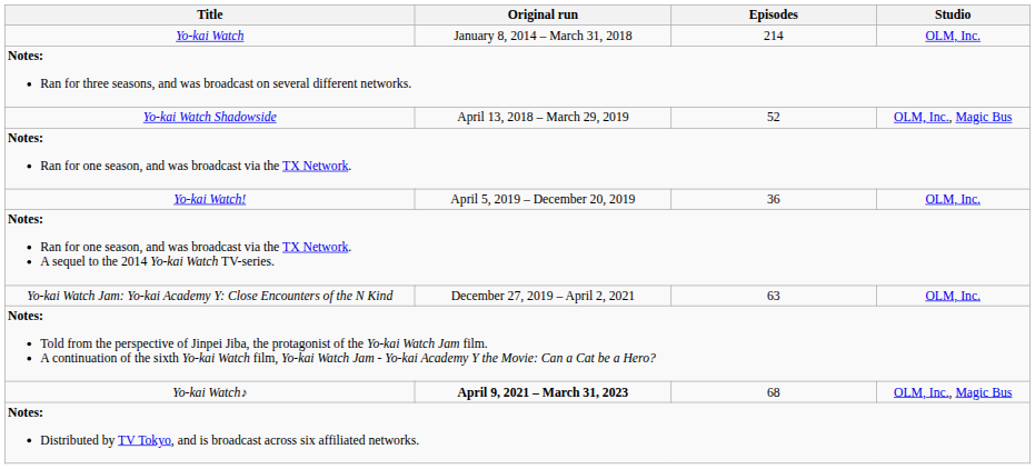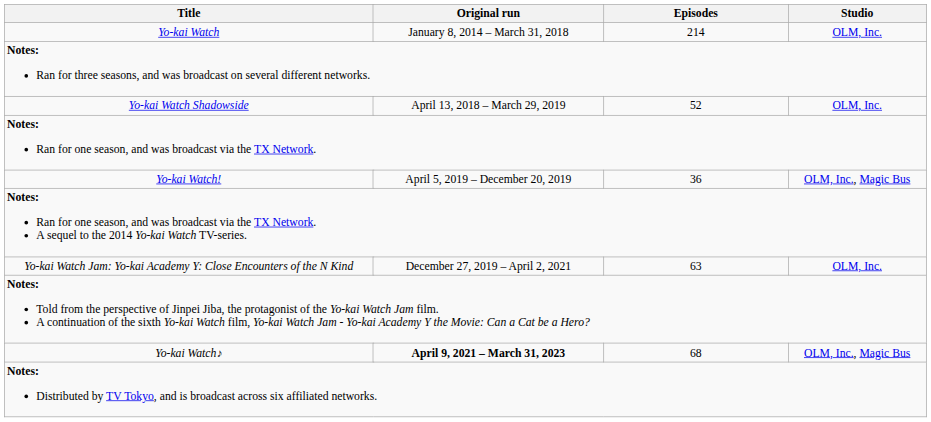 <table class="wikitable" style="width:100%;">
 <tr style="text-align: center;">
 <th colspan="2" style="width:40%;">Title</th>
 <th style="width:25%;">Original run</th>
 <th style="width:20%;">Episodes</th>
 <th style="width:45%;">Studio</th>
 </tr>
 <tr style="text-align:center;">
 <td colspan="2"><em><a href='#'>Yo-kai Watch</a></em></td>
 <td>January 8, 2014 – March 31, 2018</td>
 <td>214</td>
 <td><a href='#'>OLM, Inc.</a></td>
 </tr>
 <tr>
 <td colspan="5" style="border: none; vertical-align: top;"><strong>Notes:</strong><br><ul><li>Ran for three seasons, and was broadcast on several different networks.</li></ul></td>
 </tr>
 <tr style="text-align:center;">
 <td colspan="2"><em><a href='#'>Yo-kai Watch Shadowside</a></em></td>
 <td>April 13, 2018 – March 29, 2019</td>
 <td>52</td>
-<td><a href='#'>OLM, Inc.</a>, <a href='#'>Magic Bus</a></td>
+<td><a href='#'>OLM, Inc.</a></td>
 </tr>
 <tr>
 <td colspan="5" style="border: none; vertical-align: top;"><strong>Notes:</strong><br><ul><li>Ran for one season, and was broadcast via the <a href='#'>TX Network</a>.</li></ul></td>
 </tr>
 <tr style="text-align:center;">
 <td colspan="2"><em><a href='#'>Yo-kai Watch!</a></em></td>
 <td>April 5, 2019 – December 20, 2019</td>
 <td>36</td>
-<td><a href='#'>OLM, Inc.</a></td>
+<td><a href='#'>OLM, Inc.</a>, <a href='#'>Magic Bus</a></td>
 </tr>
 <tr>
 <td colspan="5" style="border: none; vertical-align: top;"><strong>Notes:</strong><br><ul><li>Ran for one season, and was broadcast via the <a href='#'>TX Network</a>.</li><li>A sequel to the 2014 <em>Yo-kai Watch</em> TV-series.</li></ul></td>
 </tr>
 <tr style="text-align:center;">
 <td colspan="2"><em>Yo-kai Watch Jam: Yo-kai Academy Y: Close Encounters of the N Kind</em></td>
 <td>December 27, 2019 – April 2, 2021</td>
 <td>63</td>
 <td><a href='#'>OLM, Inc.</a></td>
 </tr>
 <tr>
 <td colspan="5" style="border: none; vertical-align: top;"><strong>Notes:</strong><br><ul><li>Told from the perspective of Jinpei Jiba, the protagonist of the <em>Yo-kai Watch Jam</em> film.</li><li>A continuation of the sixth <em>Yo-kai Watch</em> film, <em>Yo-kai Watch Jam - Yo-kai Academy Y the Movie: Can a Cat be a Hero?</em></li></ul></td>
 </tr>
 <tr style="text-align:center;">
 <td colspan="2"><em>Yo-kai Watch♪</em></td>
 <td><strong>April 9, 2021 – March 31, 2023</strong></td>
 <td>68</td>
 <td><a href='#'>OLM, Inc.</a>, <a href='#'>Magic Bus</a></td>
 </tr>
 <tr>
 <td colspan="5" style="border: none; vertical-align: top;"><strong>Notes:</strong><br><ul><li>Distributed by <a href='#'>TV Tokyo</a>, and is broadcast across six affiliated networks.</li></ul></td>
 </tr>
 </table>
